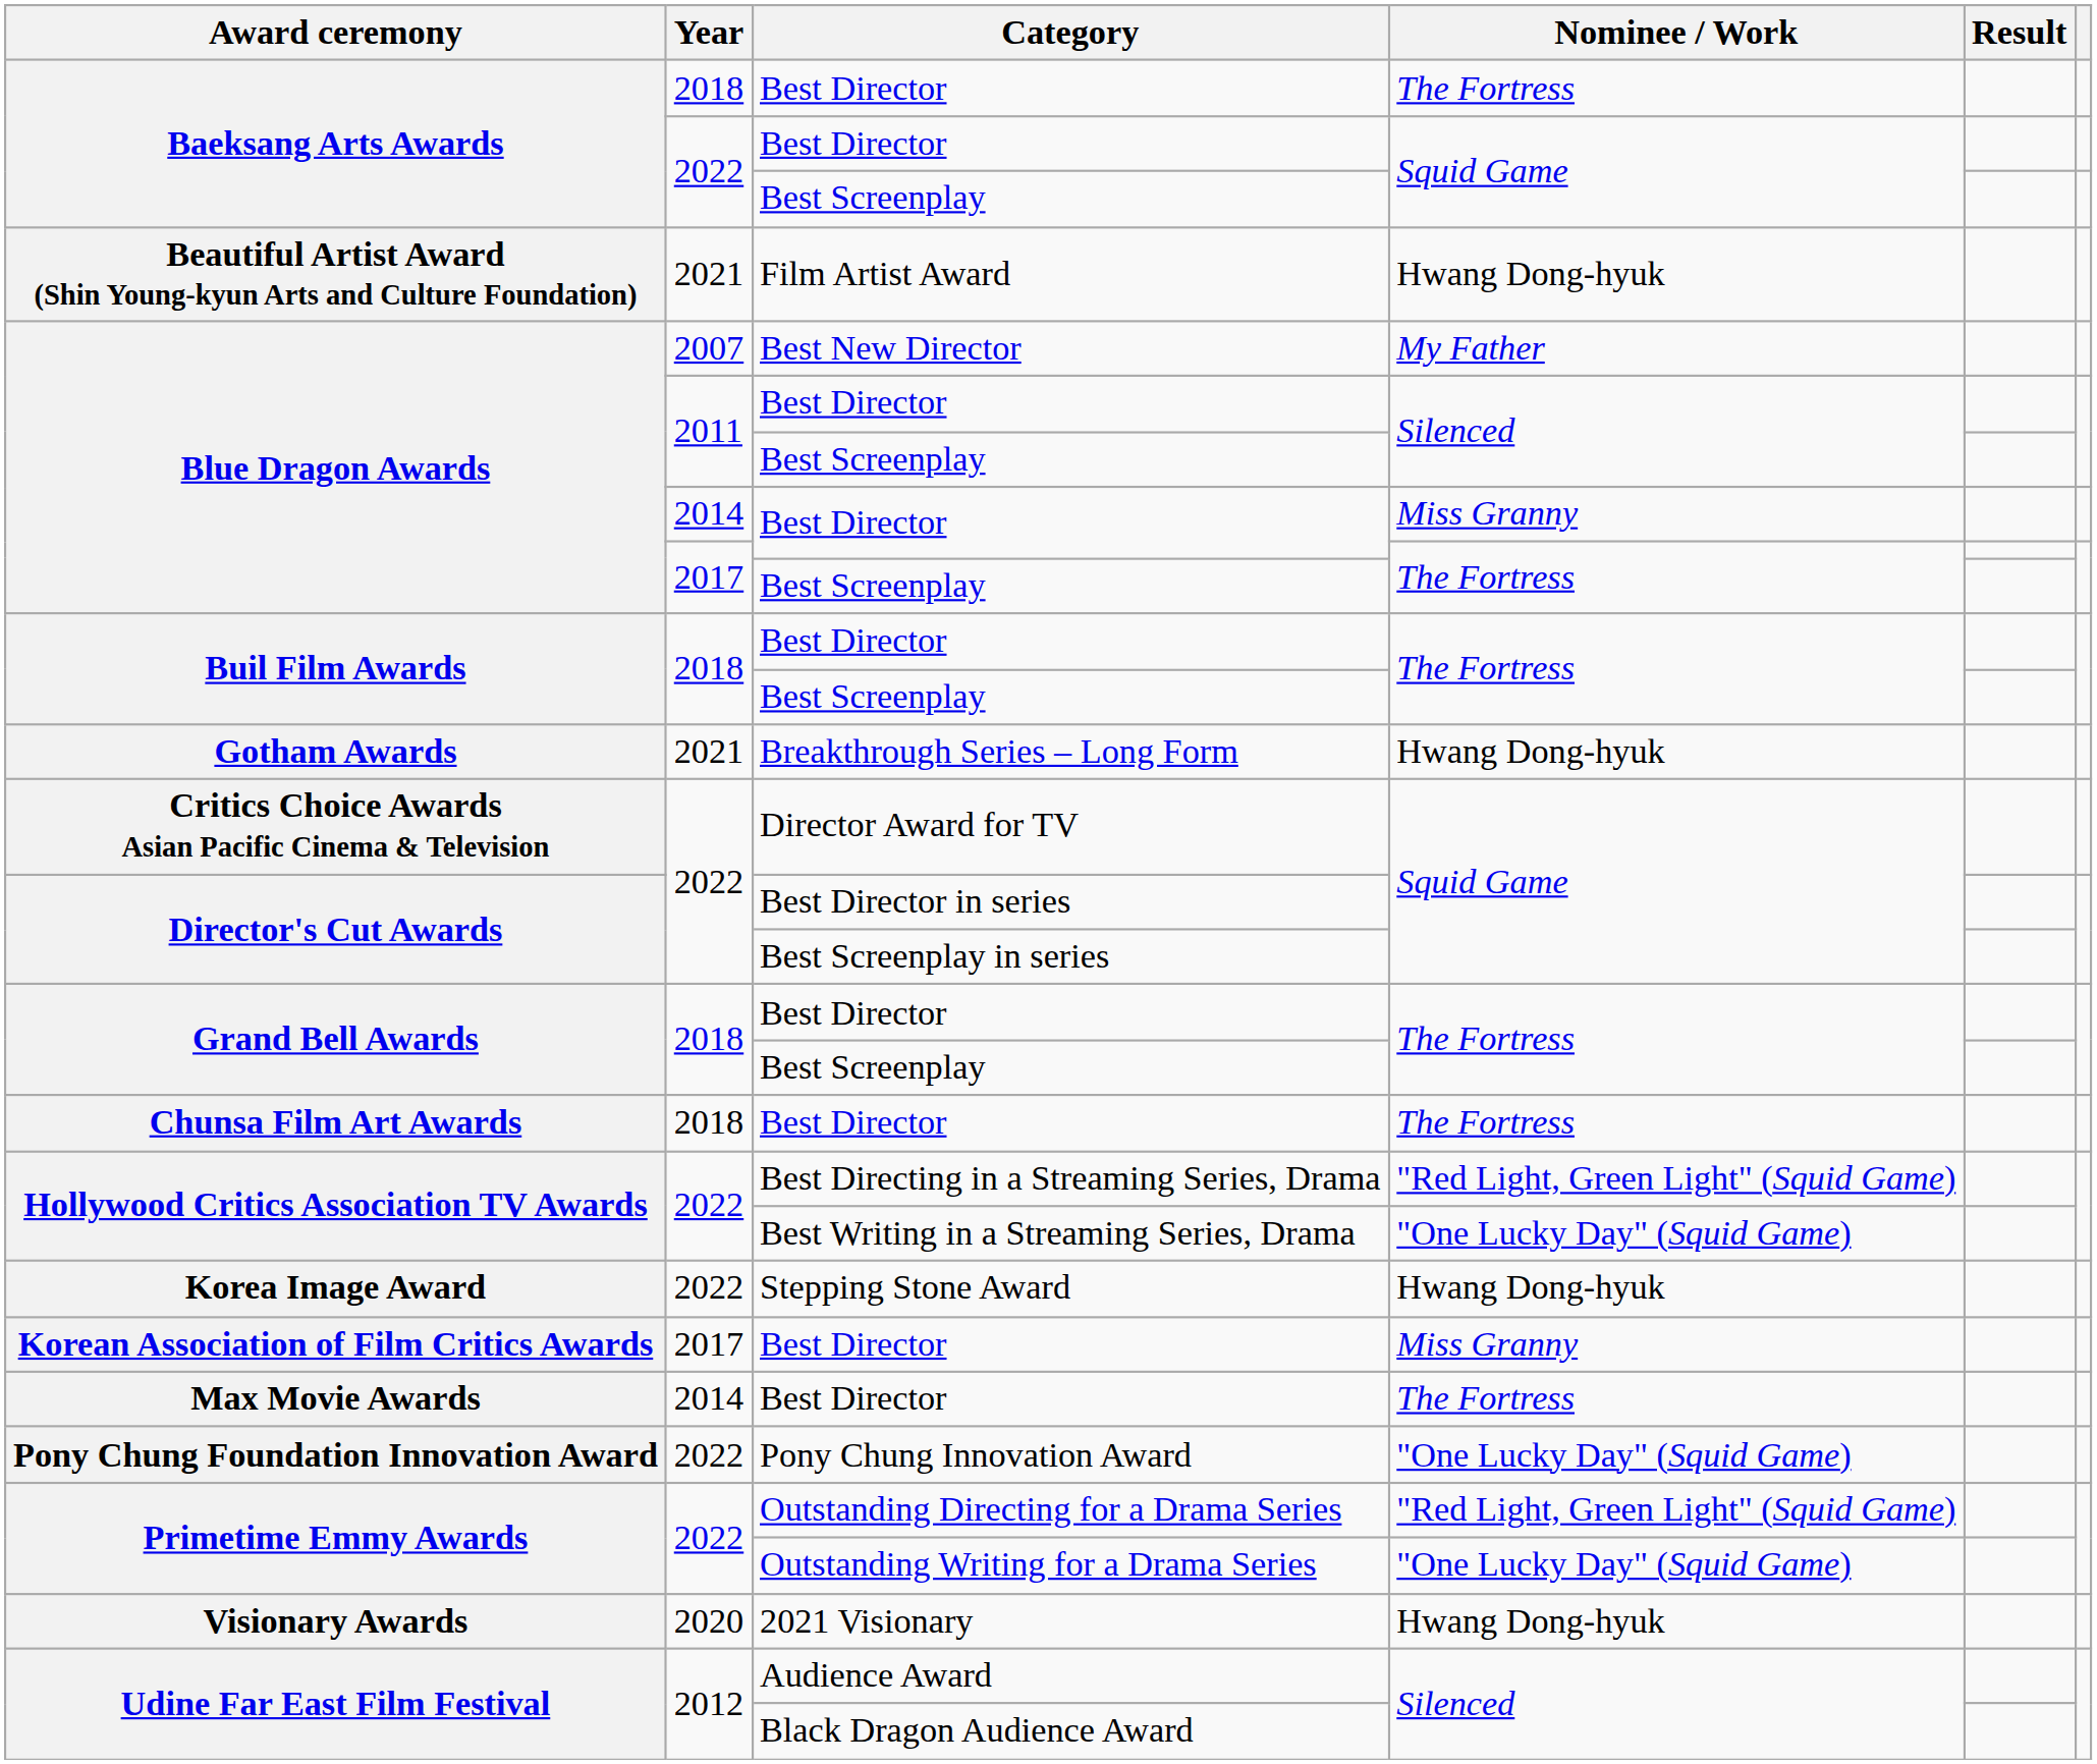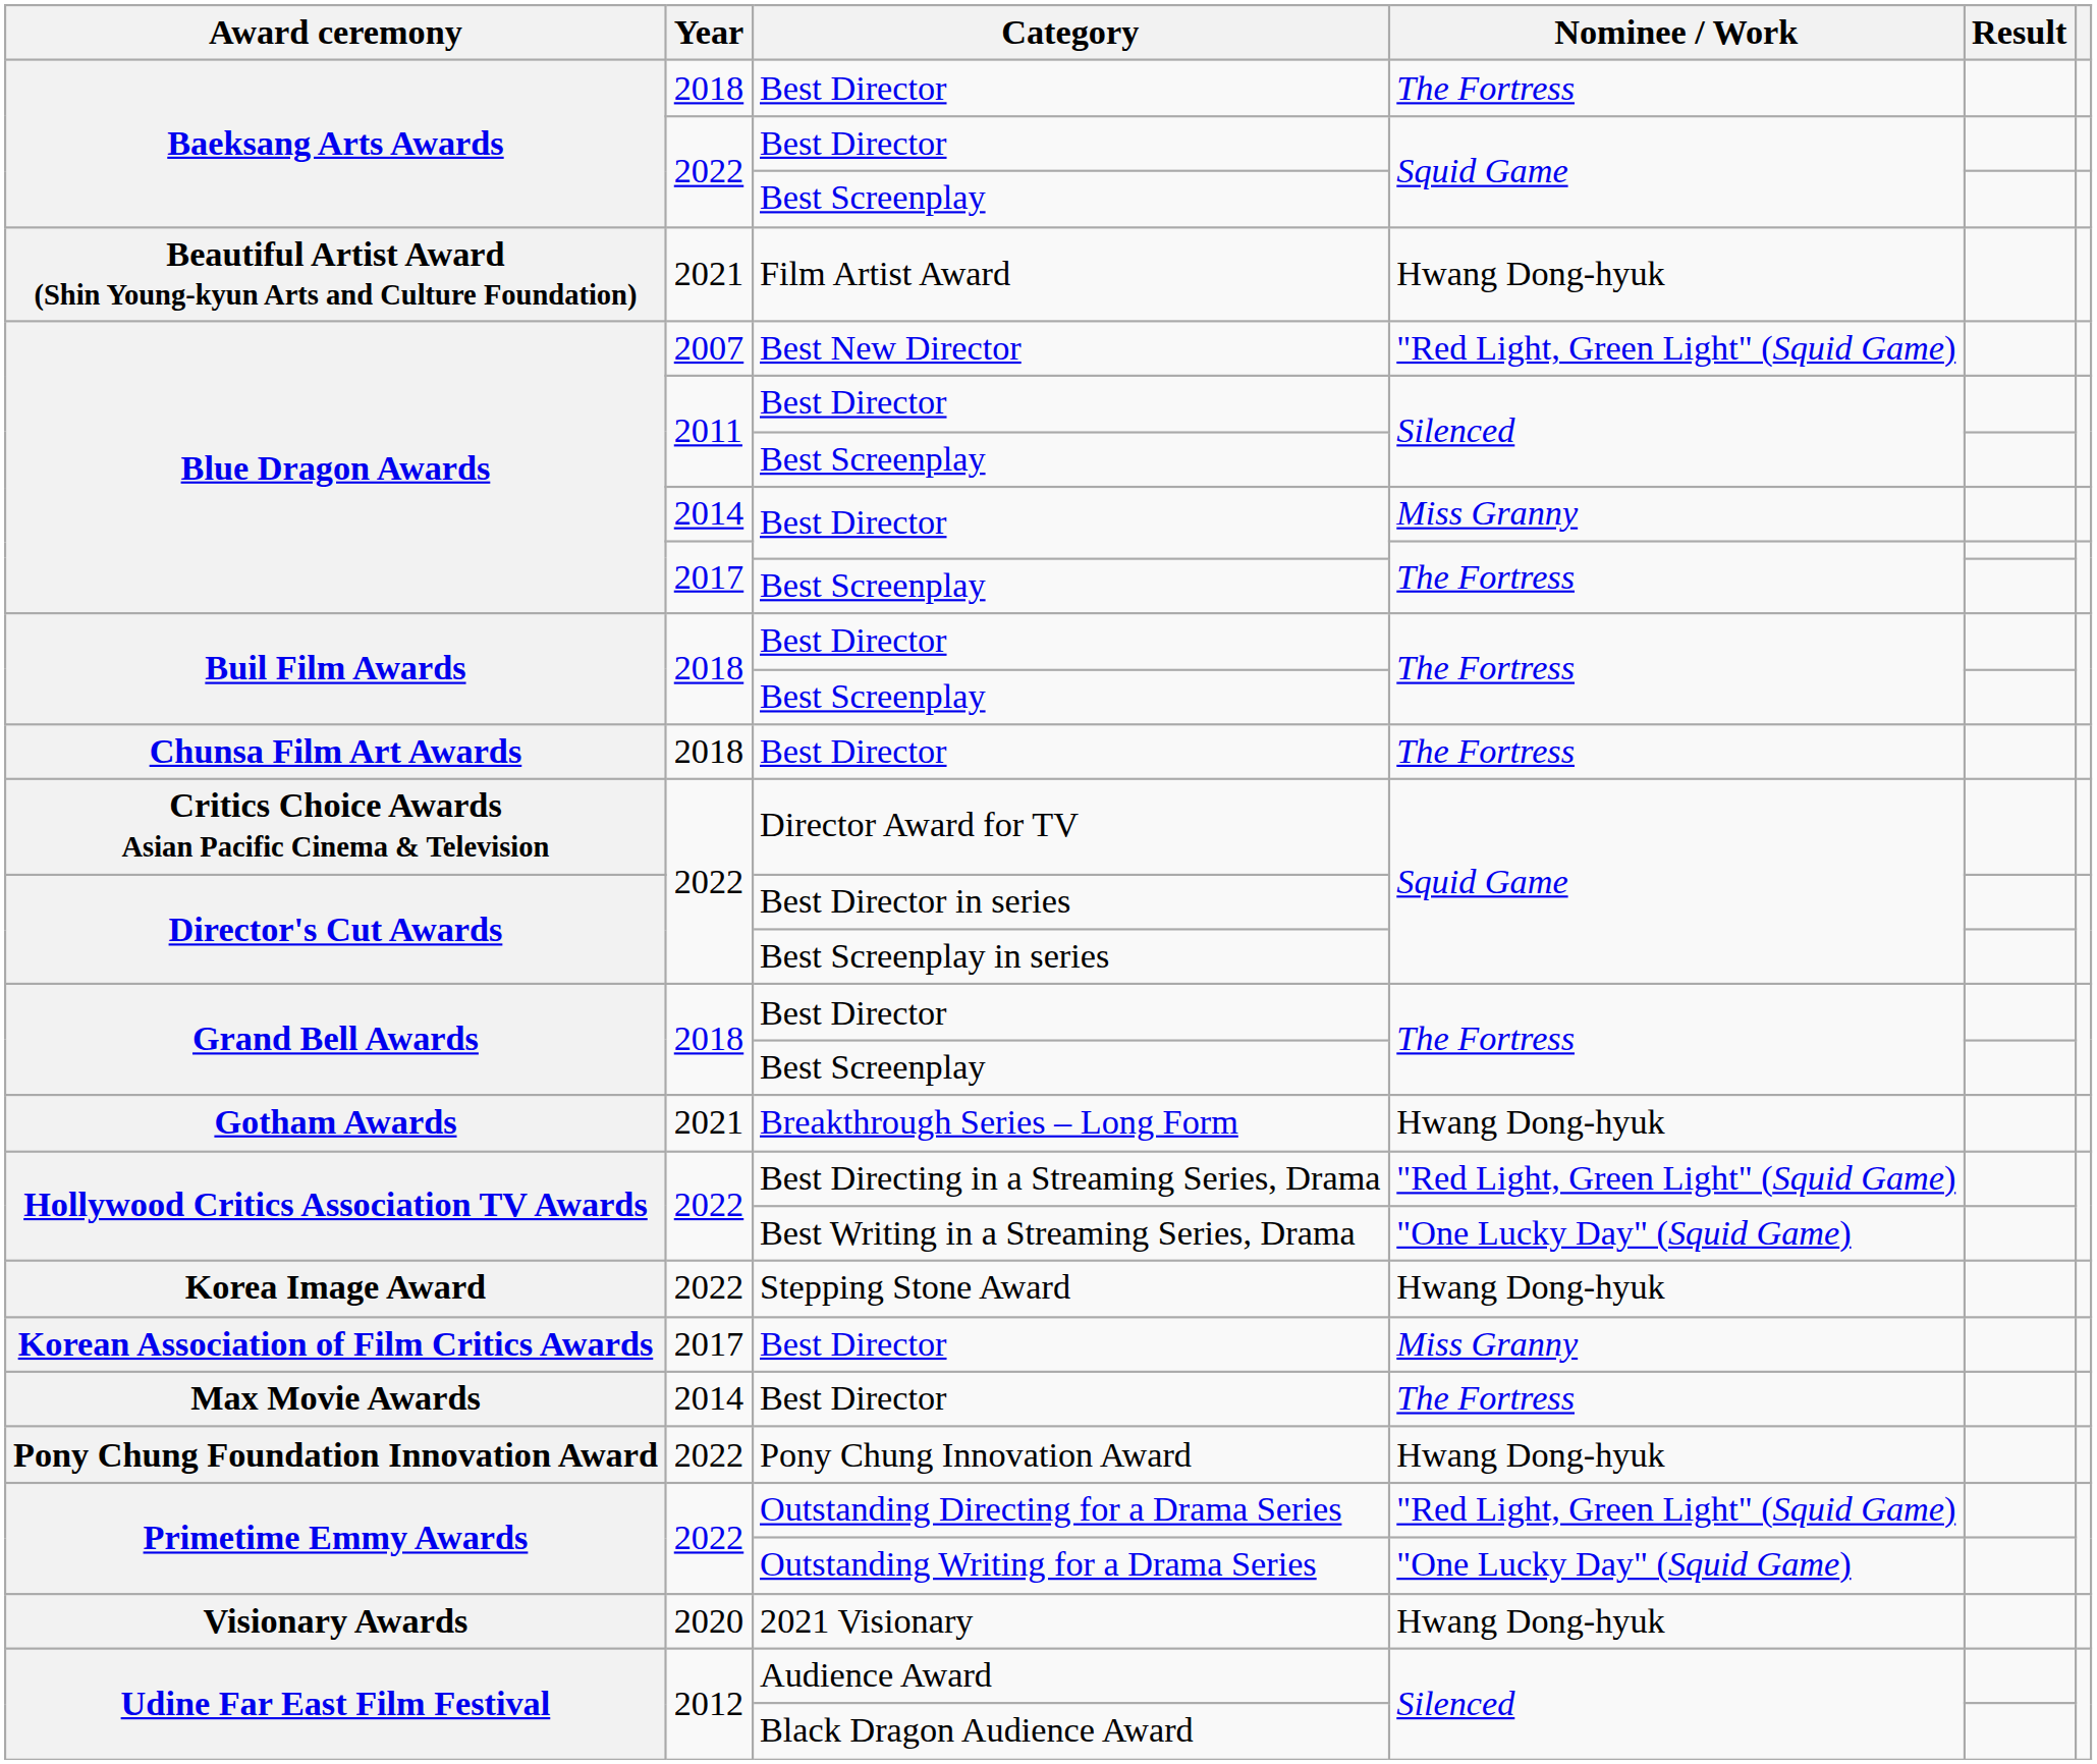 <table class="wikitable plainrowheaders sortable">
 <tr>
 <th scope="col">Award ceremony</th>
 <th scope="col">Year</th>
 <th scope="col">Category</th>
 <th scope="col">Nominee / Work</th>
 <th scope="col">Result</th>
 <th scope="col" class="unsortable"></th>
 </tr>
 <tr>
 <th scope="row" rowspan="3"><a href='#'>Baeksang Arts Awards</a></th>
 <td><a href='#'>2018</a></td>
 <td><a href='#'>Best Director</a></td>
 <td><em><a href='#'>The Fortress</a></em></td>
 <td></td>
 <td></td>
 </tr>
 <tr>
 <td rowspan="2"><a href='#'>2022</a></td>
 <td><a href='#'>Best Director</a></td>
 <td rowspan="2"><em><a href='#'>Squid Game</a></em></td>
 <td></td>
 <td></td>
 </tr>
 <tr>
 <td><a href='#'>Best Screenplay</a></td>
 <td></td>
 <td></td>
 </tr>
 <tr>
 <th scope="row">Beautiful Artist Award<br><small>(Shin Young-kyun Arts and Culture Foundation)</small></th>
 <td>2021</td>
 <td>Film Artist Award</td>
 <td rowspan="1">Hwang Dong-hyuk</td>
 <td></td>
 <td style="text-align:center"></td>
 </tr>
 <tr>
 <th rowspan="6" scope="row"><a href='#'>Blue Dragon Awards</a></th>
 <td><a href='#'>2007</a></td>
 <td><a href='#'>Best New Director</a></td>
-<td><em><a href='#'>My Father</a></em></td>
+<td><a href='#'>"Red Light, Green Light" (<em>Squid Game</em>)</a></td>
 <td></td>
 <td></td>
 </tr>
 <tr>
 <td rowspan="2"><a href='#'>2011</a></td>
 <td><a href='#'>Best Director</a></td>
 <td rowspan="2"><em><a href='#'>Silenced</a></em></td>
 <td></td>
 <td rowspan="2"></td>
 </tr>
 <tr>
 <td><a href='#'>Best Screenplay</a></td>
 <td></td>
 </tr>
 <tr>
 <td><a href='#'>2014</a></td>
 <td rowspan="2"><a href='#'>Best Director</a></td>
 <td><em><a href='#'>Miss Granny</a></em></td>
 <td></td>
 <td></td>
 </tr>
 <tr>
 <td rowspan="2"><a href='#'>2017</a></td>
 <td rowspan="2"><em><a href='#'>The Fortress</a></em></td>
 <td></td>
 <td rowspan="2"></td>
 </tr>
 <tr>
 <td><a href='#'>Best Screenplay</a></td>
 <td></td>
 </tr>
 <tr>
 <th scope="row" rowspan="2"><a href='#'>Buil Film Awards</a></th>
 <td rowspan="2"><a href='#'>2018</a></td>
 <td><a href='#'>Best Director</a></td>
 <td rowspan="2"><a href='#'><em>The Fortress</em></a></td>
 <td></td>
 <td rowspan="2"></td>
 </tr>
 <tr>
 <td><a href='#'>Best Screenplay</a></td>
 <td></td>
 </tr>
 <tr>
-<th scope="row"><a href='#'>Gotham Awards</a></th>
-<td>2021</td>
-<td><a href='#'>Breakthrough Series – Long Form</a></td>
-<td>Hwang Dong-hyuk </td>
+<th scope="row"><a href='#'>Chunsa Film Art Awards</a></th>
+<td>2018</td>
+<td><a href='#'>Best Director</a></td>
+<td><a href='#'><em>The Fortress</em></a></td>
 <td></td>
-<td style="text-align:center;"></td>
+<td></td>
 </tr>
 <tr>
 <th scope="row">Critics Choice Awards <br><small>Asian Pacific Cinema & Television</small></th>
 <td rowspan="3">2022</td>
 <td>Director Award for TV</td>
 <td rowspan="3"><em><a href='#'>Squid Game</a></em></td>
 <td></td>
 <td style="text-align:center"></td>
 </tr>
 <tr>
 <th scope="row" rowspan="2"><a href='#'>Director's Cut Awards</a></th>
 <td>Best Director in series</td>
 <td></td>
 <td style="text-align:center" rowspan="2"></td>
 </tr>
 <tr>
 <td>Best Screenplay in series</td>
 <td></td>
 </tr>
 <tr>
 <th scope="row" rowspan="2"><a href='#'>Grand Bell Awards</a></th>
 <td rowspan="2"><a href='#'>2018</a></td>
 <td>Best Director</td>
 <td rowspan="2"><a href='#'><em>The Fortress</em></a></td>
 <td></td>
 <td rowspan="2"></td>
 </tr>
 <tr>
 <td>Best Screenplay</td>
 <td></td>
 </tr>
 <tr>
-<th scope="row"><a href='#'>Chunsa Film Art Awards</a></th>
-<td>2018</td>
-<td><a href='#'>Best Director</a></td>
-<td><a href='#'><em>The Fortress</em></a></td>
+<th scope="row"><a href='#'>Gotham Awards</a></th>
+<td>2021</td>
+<td><a href='#'>Breakthrough Series – Long Form</a></td>
+<td>Hwang Dong-hyuk </td>
 <td></td>
-<td></td>
+<td style="text-align:center;"></td>
 </tr>
 <tr>
 <th scope="row" rowspan=2><a href='#'>Hollywood Critics Association TV Awards</a></th>
 <td rowspan=2><a href='#'>2022</a></td>
 <td>Best Directing in a Streaming Series, Drama</td>
 <td><a href='#'>"Red Light, Green Light" (<em>Squid Game</em>)</a></td>
 <td></td>
 <td style="text-align:center" rowspan=2></td>
 </tr>
 <tr>
 <td>Best Writing in a Streaming Series, Drama</td>
 <td><a href='#'>"One Lucky Day" (<em>Squid Game</em>)</a></td>
 <td></td>
 </tr>
 <tr>
 <th scope="row">Korea Image Award</th>
 <td>2022</td>
 <td>Stepping Stone Award</td>
 <td>Hwang Dong-hyuk</td>
 <td></td>
 <td style="text-align:center"></td>
 </tr>
 <tr>
 <th scope="row"><a href='#'>Korean Association of Film Critics Awards</a></th>
 <td>2017</td>
 <td><a href='#'>Best Director</a></td>
 <td><em><a href='#'>Miss Granny</a></em></td>
 <td></td>
 <td></td>
 </tr>
 <tr>
 <th scope="row">Max Movie Awards</th>
 <td>2014</td>
 <td>Best Director</td>
 <td><em><a href='#'>The Fortress</a></em></td>
 <td></td>
 <td></td>
 </tr>
 <tr>
 <th scope="row">Pony Chung Foundation Innovation Award</th>
 <td>2022</td>
 <td>Pony Chung Innovation Award</td>
-<td><a href='#'>"One Lucky Day" (<em>Squid Game</em>)</a></td>
+<td>Hwang Dong-hyuk</td>
 <td></td>
 <td></td>
 </tr>
 <tr>
 <th scope="row" rowspan=2><a href='#'>Primetime Emmy Awards</a></th>
 <td rowspan=2><a href='#'>2022</a></td>
 <td><a href='#'>Outstanding Directing for a Drama Series</a></td>
 <td><a href='#'>"Red Light, Green Light" (<em>Squid Game</em>)</a></td>
 <td></td>
 <td style="text-align:center" rowspan=2></td>
 </tr>
 <tr>
 <td><a href='#'>Outstanding Writing for a Drama Series</a></td>
 <td><a href='#'>"One Lucky Day" (<em>Squid Game</em>)</a></td>
 <td></td>
 </tr>
 <tr>
 <th scope="row">Visionary Awards</th>
 <td>2020</td>
 <td>2021 Visionary</td>
 <td>Hwang Dong-hyuk</td>
 <td></td>
 <td style="text-align:center"></td>
 </tr>
 <tr>
 <th scope="row" rowspan="2"><a href='#'>Udine Far East Film Festival</a></th>
 <td rowspan="2">2012</td>
 <td>Audience Award</td>
 <td rowspan="2"><a href='#'><em>Silenced</em></a></td>
 <td></td>
 <td rowspan="2"></td>
 </tr>
 <tr>
 <td>Black Dragon Audience Award</td>
 <td></td>
 </tr>
 </table>
